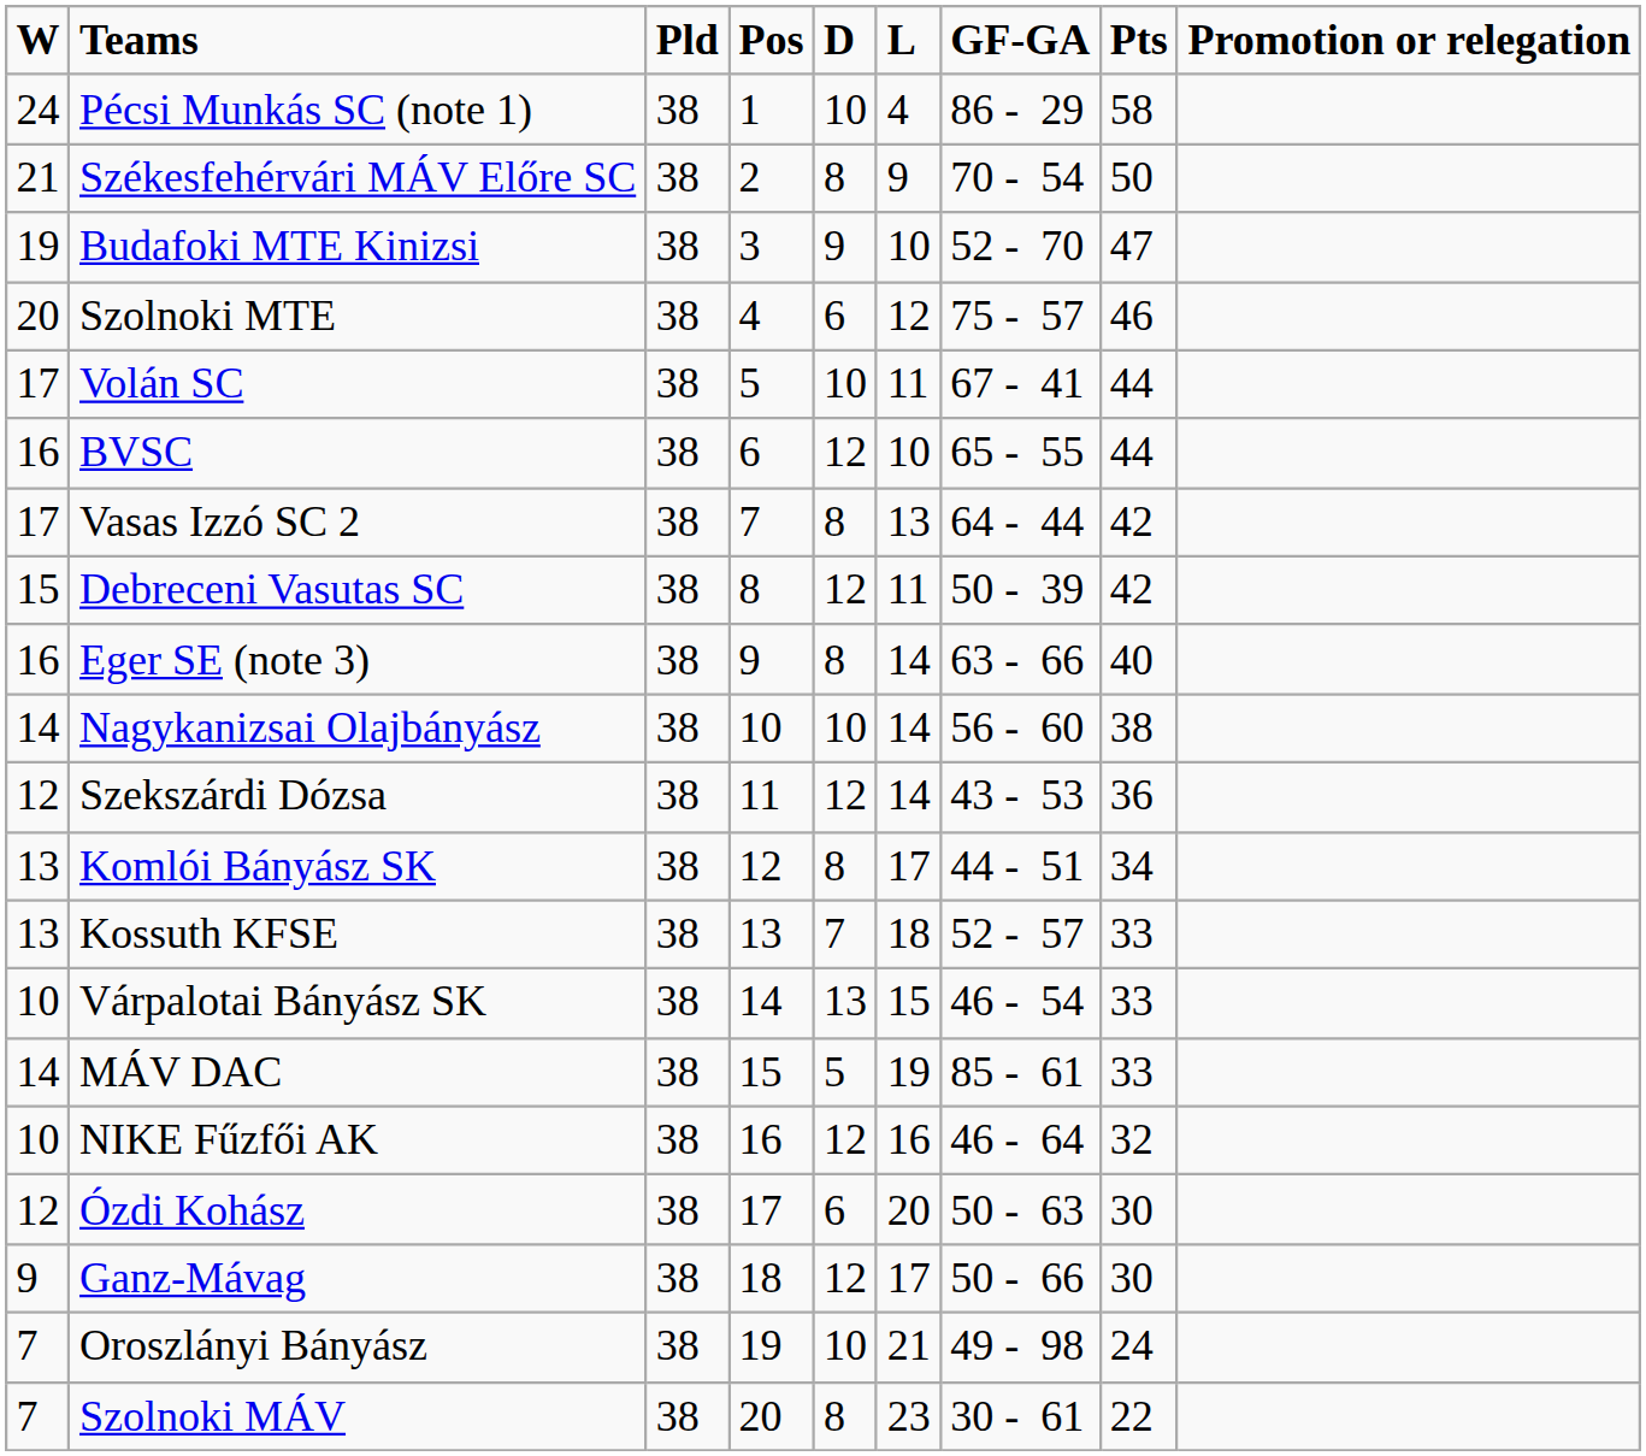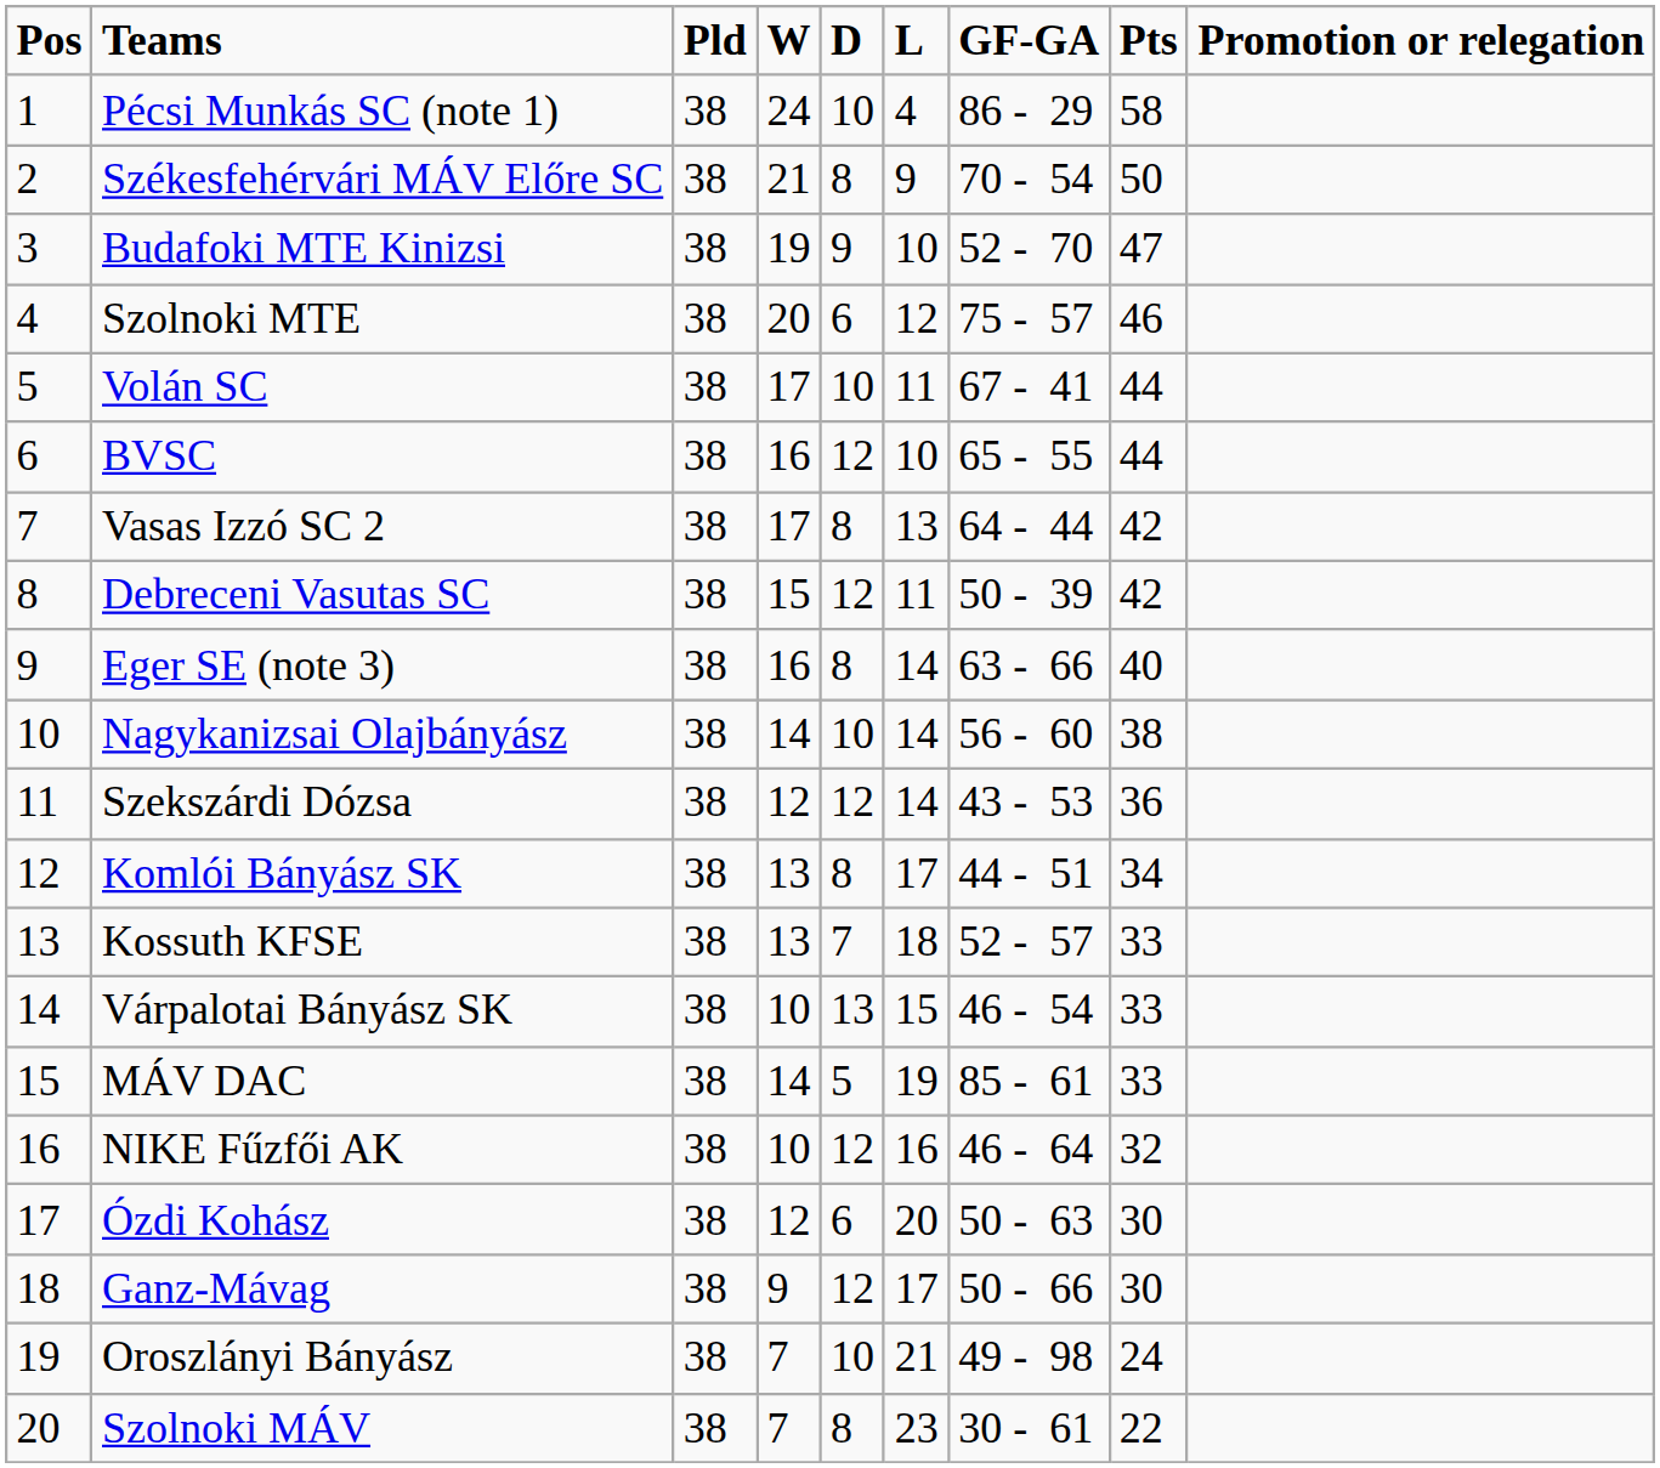 <table class="wikitable">
 <tr>
-<td><strong>W</strong></td>
+<td><strong>Pos</strong></td>
 <td><strong>Teams</strong></td>
 <td><strong>Pld</strong></td>
-<td><strong>Pos</strong></td>
+<td><strong>W</strong></td>
 <td><strong>D</strong></td>
 <td><strong>L</strong></td>
 <td><strong>GF-GA</strong></td>
 <td><strong>Pts</strong></td>
 <td><strong>Promotion or relegation</strong></td>
 </tr>
 <tr>
-<td>24</td>
+<td>1</td>
 <td><a href='#'>Pécsi Munkás SC</a> (note 1)</td>
 <td>38</td>
-<td>1</td>
+<td>24</td>
 <td>10</td>
 <td>4</td>
 <td>86 -  29</td>
 <td>58</td>
 <td></td>
 </tr>
 <tr>
-<td>21</td>
+<td>2</td>
 <td><a href='#'>Székesfehérvári MÁV Előre SC</a></td>
 <td>38</td>
-<td>2</td>
+<td>21</td>
 <td>8</td>
 <td>9</td>
 <td>70 -  54</td>
 <td>50</td>
 <td></td>
 </tr>
 <tr>
-<td>19</td>
+<td>3</td>
 <td><a href='#'>Budafoki MTE Kinizsi</a></td>
 <td>38</td>
-<td>3</td>
+<td>19</td>
 <td>9</td>
 <td>10</td>
 <td>52 -  70</td>
 <td>47</td>
 <td></td>
 </tr>
 <tr>
-<td>20</td>
+<td>4</td>
 <td>Szolnoki MTE</td>
 <td>38</td>
-<td>4</td>
+<td>20</td>
 <td>6</td>
 <td>12</td>
 <td>75 -  57</td>
 <td>46</td>
 <td></td>
 </tr>
 <tr>
-<td>17</td>
+<td>5</td>
 <td><a href='#'>Volán SC</a></td>
 <td>38</td>
-<td>5</td>
+<td>17</td>
 <td>10</td>
 <td>11</td>
 <td>67 -  41</td>
 <td>44</td>
 <td></td>
 </tr>
 <tr>
-<td>16</td>
+<td>6</td>
 <td><a href='#'>BVSC</a></td>
 <td>38</td>
-<td>6</td>
+<td>16</td>
 <td>12</td>
 <td>10</td>
 <td>65 -  55</td>
 <td>44</td>
 <td></td>
 </tr>
 <tr>
-<td>17</td>
+<td>7</td>
 <td>Vasas Izzó SC 2</td>
 <td>38</td>
-<td>7</td>
+<td>17</td>
 <td>8</td>
 <td>13</td>
 <td>64 -  44</td>
 <td>42</td>
 <td></td>
 </tr>
 <tr>
-<td>15</td>
+<td>8</td>
 <td><a href='#'>Debreceni Vasutas SC</a></td>
 <td>38</td>
-<td>8</td>
+<td>15</td>
 <td>12</td>
 <td>11</td>
 <td>50 -  39</td>
 <td>42</td>
 <td></td>
 </tr>
 <tr>
-<td>16</td>
+<td>9</td>
 <td><a href='#'>Eger SE</a> (note 3)</td>
 <td>38</td>
-<td>9</td>
+<td>16</td>
 <td>8</td>
 <td>14</td>
 <td>63 -  66</td>
 <td>40</td>
 <td></td>
 </tr>
 <tr>
-<td>14</td>
+<td>10</td>
 <td><a href='#'>Nagykanizsai Olajbányász</a></td>
 <td>38</td>
-<td>10</td>
+<td>14</td>
 <td>10</td>
 <td>14</td>
 <td>56 -  60</td>
 <td>38</td>
 <td></td>
 </tr>
 <tr>
-<td>12</td>
+<td>11</td>
 <td>Szekszárdi Dózsa</td>
 <td>38</td>
-<td>11</td>
+<td>12</td>
 <td>12</td>
 <td>14</td>
 <td>43 -  53</td>
 <td>36</td>
 <td></td>
 </tr>
 <tr>
-<td>13</td>
+<td>12</td>
 <td><a href='#'>Komlói Bányász SK</a></td>
 <td>38</td>
-<td>12</td>
+<td>13</td>
 <td>8</td>
 <td>17</td>
 <td>44 -  51</td>
 <td>34</td>
 <td></td>
 </tr>
 <tr>
 <td>13</td>
 <td>Kossuth KFSE</td>
 <td>38</td>
 <td>13</td>
 <td>7</td>
 <td>18</td>
 <td>52 -  57</td>
 <td>33</td>
 <td></td>
 </tr>
 <tr>
-<td>10</td>
+<td>14</td>
 <td>Várpalotai Bányász SK</td>
 <td>38</td>
-<td>14</td>
+<td>10</td>
 <td>13</td>
 <td>15</td>
 <td>46 -  54</td>
 <td>33</td>
 <td></td>
 </tr>
 <tr>
-<td>14</td>
+<td>15</td>
 <td>MÁV DAC</td>
 <td>38</td>
-<td>15</td>
+<td>14</td>
 <td>5</td>
 <td>19</td>
 <td>85 -  61</td>
 <td>33</td>
 <td></td>
 </tr>
 <tr>
-<td>10</td>
+<td>16</td>
 <td>NIKE Fűzfői AK</td>
 <td>38</td>
-<td>16</td>
+<td>10</td>
 <td>12</td>
 <td>16</td>
 <td>46 -  64</td>
 <td>32</td>
 <td></td>
 </tr>
 <tr>
-<td>12</td>
+<td>17</td>
 <td><a href='#'>Ózdi Kohász</a></td>
 <td>38</td>
-<td>17</td>
+<td>12</td>
 <td>6</td>
 <td>20</td>
 <td>50 -  63</td>
 <td>30</td>
 <td></td>
 </tr>
 <tr>
-<td>9</td>
+<td>18</td>
 <td><a href='#'>Ganz-Mávag</a></td>
 <td>38</td>
-<td>18</td>
+<td>9</td>
 <td>12</td>
 <td>17</td>
 <td>50 -  66</td>
 <td>30</td>
 <td></td>
 </tr>
 <tr>
-<td>7</td>
+<td>19</td>
 <td>Oroszlányi Bányász</td>
 <td>38</td>
-<td>19</td>
+<td>7</td>
 <td>10</td>
 <td>21</td>
 <td>49 -  98</td>
 <td>24</td>
 <td></td>
 </tr>
 <tr>
-<td>7</td>
+<td>20</td>
 <td><a href='#'>Szolnoki MÁV</a></td>
 <td>38</td>
-<td>20</td>
+<td>7</td>
 <td>8</td>
 <td>23</td>
 <td>30 -  61</td>
 <td>22</td>
 <td></td>
 </tr>
 </table>
